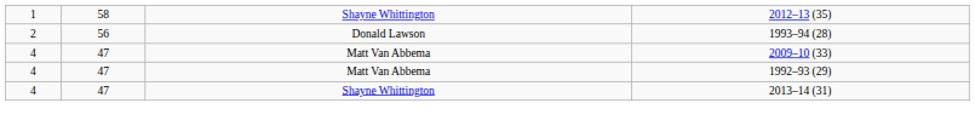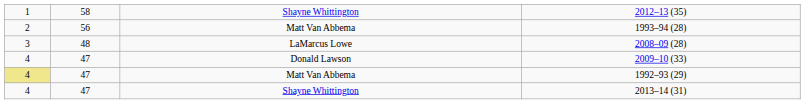 <table class="wikitable" style="font-size:85%; text-align:center; width:90%;">
 <tr>
 <td>1</td>
 <td>58</td>
 <td><a href='#'>Shayne Whittington</a></td>
 <td><a href='#'>2012–13</a> (35)</td>
 </tr>
 <tr>
 <td>2</td>
 <td>56</td>
-<td>Donald Lawson</td>
+<td>Matt Van Abbema</td>
 <td>1993–94 (28)</td>
+</tr>
+<tr>
+<td>3</td>
+<td>48</td>
+<td>LaMarcus Lowe</td>
+<td><a href='#'>2008–09</a> (28)</td>
 </tr>
 <tr>
 <td>4</td>
 <td>47</td>
-<td>Matt Van Abbema</td>
+<td>Donald Lawson</td>
 <td><a href='#'>2009–10</a> (33)</td>
 </tr>
 <tr>
-<td>4</td>
+<td style="background: khaki;">4</td>
 <td>47</td>
 <td>Matt Van Abbema</td>
 <td>1992–93 (29)</td>
 </tr>
 <tr>
 <td>4</td>
 <td>47</td>
 <td><a href='#'>Shayne Whittington</a></td>
 <td>2013–14 (31)</td>
 </tr>
 </table>
